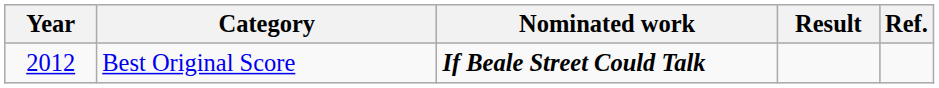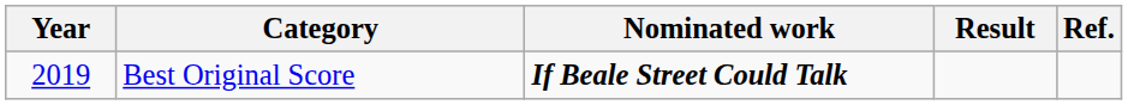 <table class=wikitable>
 <tr>
 <th scope="col" style="width:5em;">Year</th>
 <th scope="col" style="width:26em;">Category</th>
 <th scope="col" style="width:25em;">Nominated work</th>
 <th scope="col" style="width:5em;">Result</th>
 <th>Ref.</th>
 </tr>
 <tr>
-<td style="text-align:center;"><a href='#'>2012</a></td>
+<td style="text-align:center;"><a href='#'>2019</a></td>
 <td><a href='#'>Best Original Score</a></td>
 <td><strong><em>If Beale Street Could Talk</em></strong></td>
 <td></td>
 <td></td>
 </tr>
 </table>
